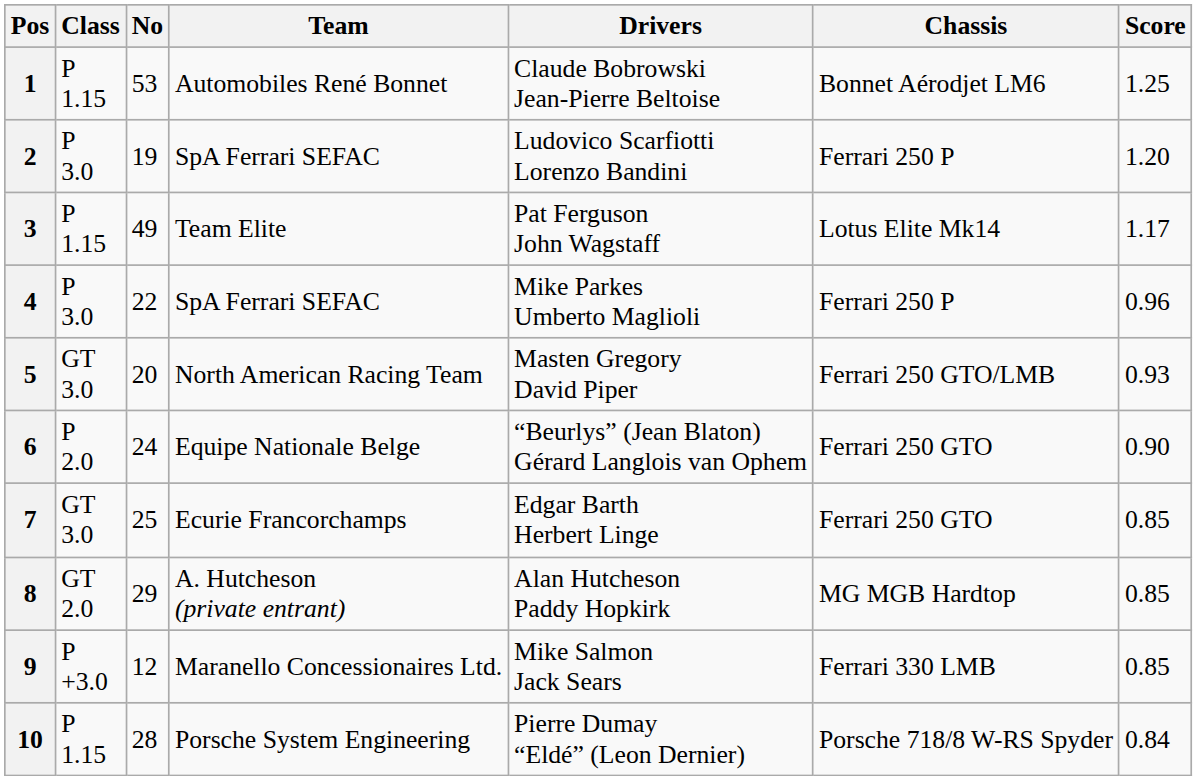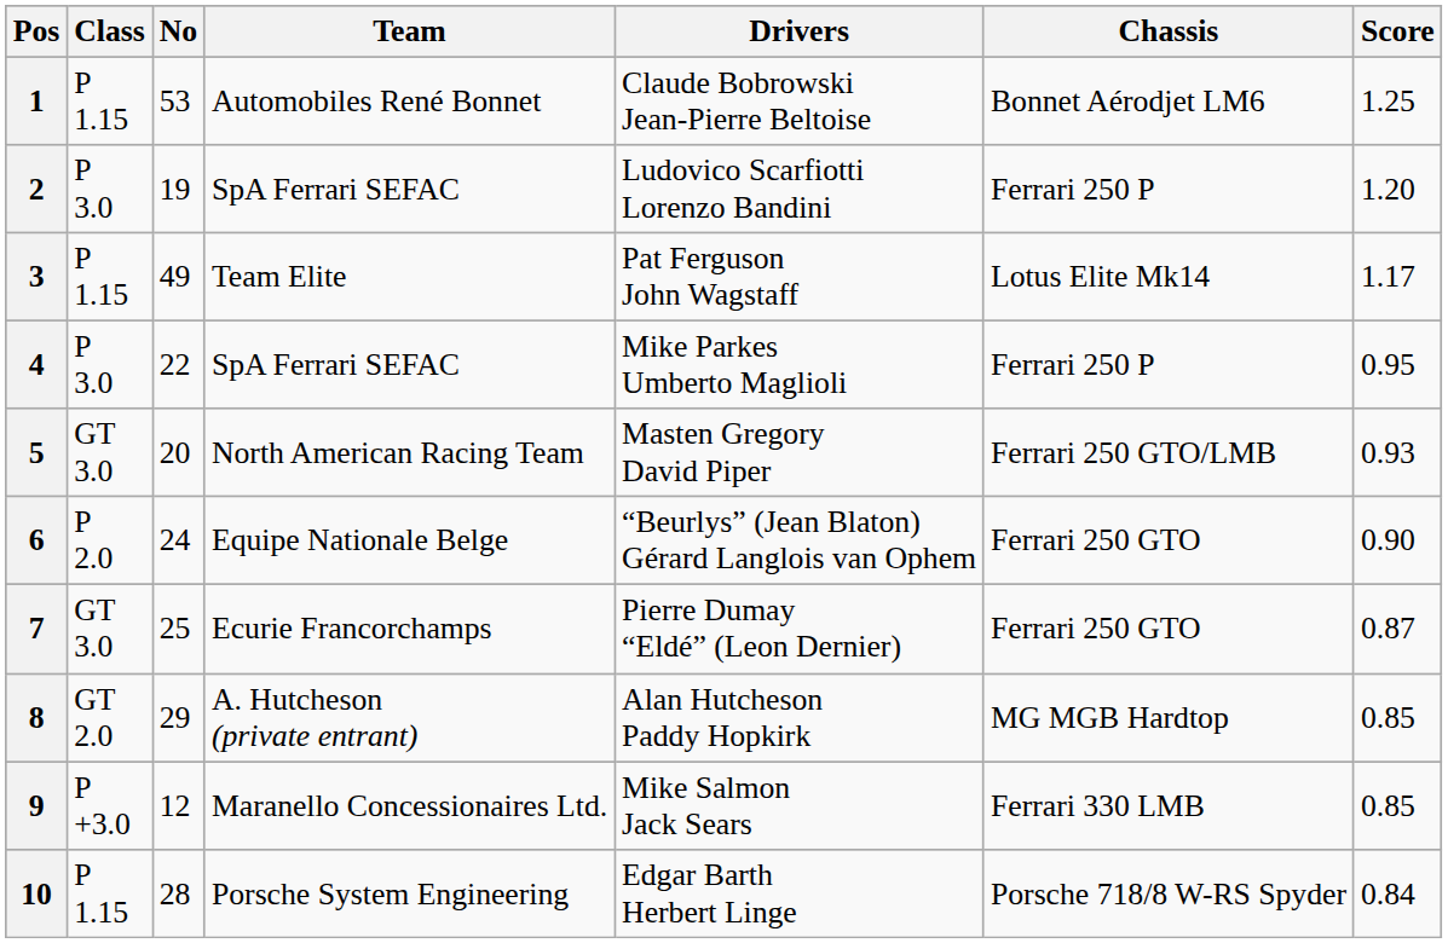 <table class="wikitable" style="font-size: 95%;">
 <tr>
 <th>Pos</th>
 <th>Class</th>
 <th>No</th>
 <th>Team</th>
 <th>Drivers</th>
 <th>Chassis</th>
 <th>Score</th>
 </tr>
 <tr>
 <th>1</th>
 <td>P<br>1.15</td>
 <td>53</td>
 <td> Automobiles René Bonnet</td>
 <td> Claude Bobrowski<br> Jean-Pierre Beltoise</td>
 <td>Bonnet Aérodjet LM6</td>
 <td>1.25</td>
 </tr>
 <tr>
 <th>2</th>
 <td>P<br>3.0</td>
 <td>19</td>
 <td> SpA Ferrari SEFAC</td>
 <td> Ludovico Scarfiotti<br> Lorenzo Bandini</td>
 <td>Ferrari 250 P</td>
 <td>1.20</td>
 </tr>
 <tr>
 <th>3</th>
 <td>P<br>1.15</td>
 <td>49</td>
 <td> Team Elite</td>
 <td> Pat Ferguson<br> John Wagstaff</td>
 <td>Lotus Elite Mk14</td>
 <td>1.17</td>
 </tr>
 <tr>
 <th>4</th>
 <td>P<br>3.0</td>
 <td>22</td>
 <td> SpA Ferrari SEFAC</td>
 <td> Mike Parkes<br> Umberto Maglioli</td>
 <td>Ferrari 250 P</td>
-<td>0.96</td>
+<td>0.95</td>
 </tr>
 <tr>
 <th>5</th>
 <td>GT<br>3.0</td>
 <td>20</td>
 <td> North American Racing Team</td>
 <td> Masten Gregory<br> David Piper</td>
 <td>Ferrari 250 GTO/LMB</td>
 <td>0.93</td>
 </tr>
 <tr>
 <th>6</th>
 <td>P<br>2.0</td>
 <td>24</td>
 <td> Equipe Nationale Belge</td>
 <td> “Beurlys” (Jean Blaton)<br> Gérard Langlois van Ophem</td>
 <td>Ferrari 250 GTO</td>
 <td>0.90</td>
 </tr>
 <tr>
 <th>7</th>
 <td>GT<br>3.0</td>
 <td>25</td>
 <td> Ecurie Francorchamps</td>
-<td> Edgar Barth<br> Herbert Linge</td>
+<td> Pierre Dumay<br> “Eldé” (Leon Dernier)</td>
 <td>Ferrari 250 GTO</td>
-<td>0.85</td>
+<td>0.87</td>
 </tr>
 <tr>
 <th>8</th>
 <td>GT<br>2.0</td>
 <td>29</td>
 <td> A. Hutcheson<br><em>(private entrant)</em></td>
 <td> Alan Hutcheson<br> Paddy Hopkirk</td>
 <td>MG MGB Hardtop</td>
 <td>0.85</td>
 </tr>
 <tr>
 <th>9</th>
 <td>P<br>+3.0</td>
 <td>12</td>
 <td> Maranello Concessionaires Ltd.</td>
 <td> Mike Salmon<br> Jack Sears</td>
 <td>Ferrari 330 LMB</td>
 <td>0.85</td>
 </tr>
 <tr>
 <th>10</th>
 <td>P<br>1.15</td>
 <td>28</td>
 <td> Porsche System Engineering</td>
-<td> Pierre Dumay<br> “Eldé” (Leon Dernier)</td>
+<td> Edgar Barth<br> Herbert Linge</td>
 <td>Porsche 718/8 W-RS Spyder</td>
 <td>0.84</td>
 </tr>
 </table>
